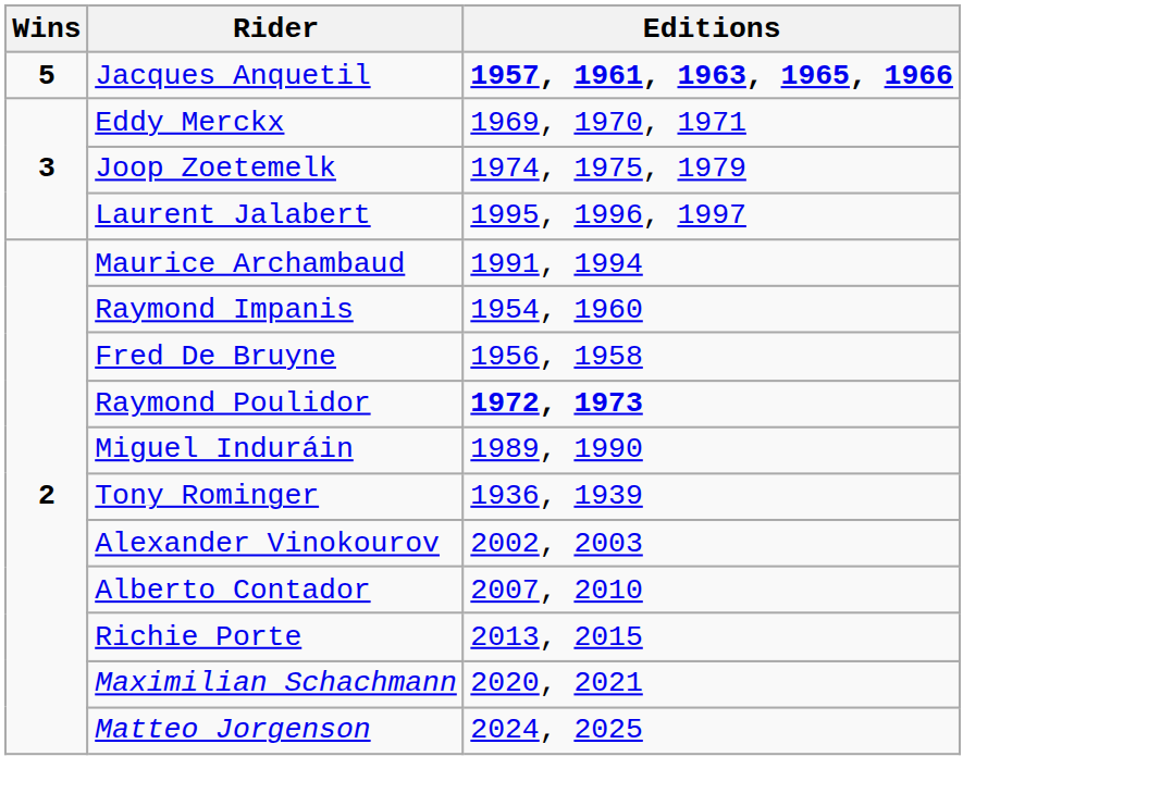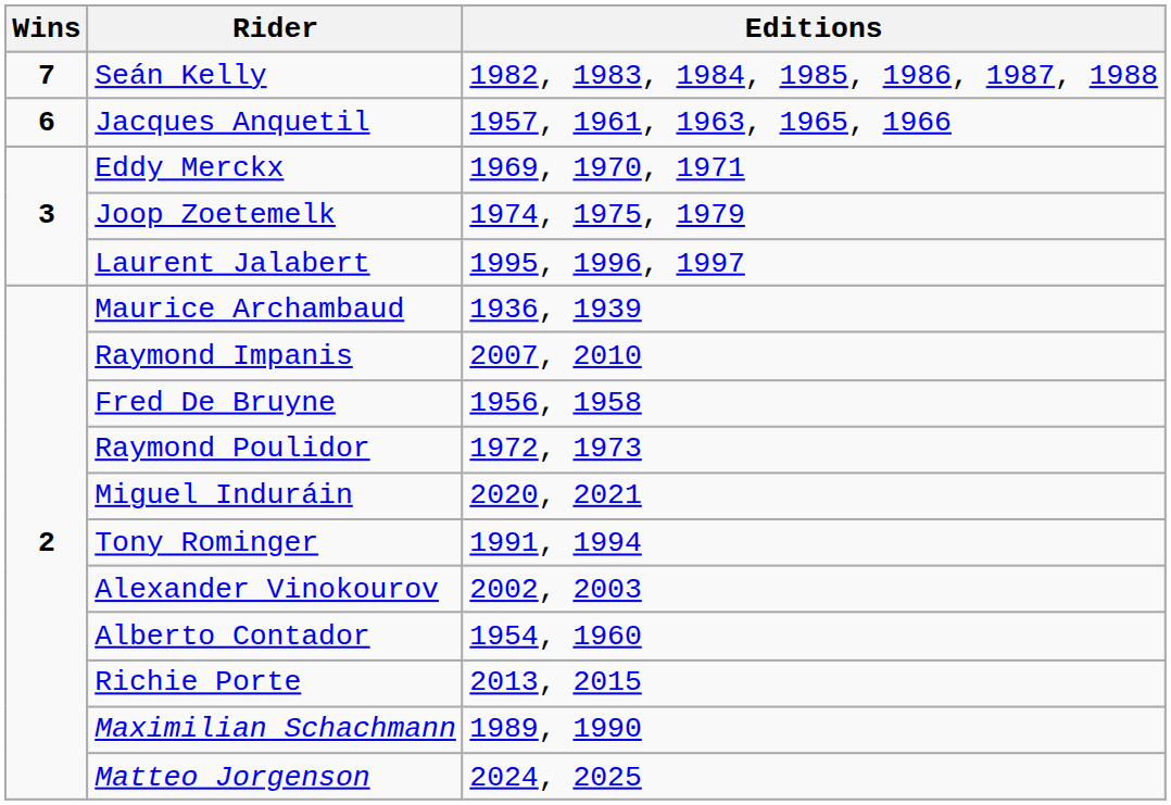 <table class="wikitable">
 <tr>
 <th>Wins</th>
 <th>Rider</th>
 <th>Editions</th>
 </tr>
 <tr>
-<td align=center><strong>5</strong></td>
+<td align=center><strong>7</strong></td>
+<td> <a href='#'>Seán Kelly</a></td>
+<td><a href='#'>1982</a>, <a href='#'>1983</a>, <a href='#'>1984</a>, <a href='#'>1985</a>, <a href='#'>1986</a>, <a href='#'>1987</a>, <a href='#'>1988</a></td>
+</tr>
+<tr>
+<td align=center><strong>6</strong></td>
 <td> <a href='#'>Jacques Anquetil</a></td>
-<td><strong><a href='#'>1957</a>, <a href='#'>1961</a>, <a href='#'>1963</a>, <a href='#'>1965</a>, <a href='#'>1966</a></strong></td>
+<td><a href='#'>1957</a>, <a href='#'>1961</a>, <a href='#'>1963</a>, <a href='#'>1965</a>, <a href='#'>1966</a></td>
 </tr>
 <tr>
 <td align=center rowspan= 3><strong>3</strong></td>
 <td> <a href='#'>Eddy Merckx</a></td>
 <td><a href='#'>1969</a>, <a href='#'>1970</a>, <a href='#'>1971</a></td>
 </tr>
 <tr>
 <td> <a href='#'>Joop Zoetemelk</a></td>
 <td><a href='#'>1974</a>, <a href='#'>1975</a>, <a href='#'>1979</a></td>
 </tr>
 <tr>
 <td> <a href='#'>Laurent Jalabert</a></td>
 <td><a href='#'>1995</a>, <a href='#'>1996</a>, <a href='#'>1997</a></td>
 </tr>
 <tr>
 <td align=center rowspan= 11><strong>2</strong></td>
 <td> <a href='#'>Maurice Archambaud</a></td>
-<td><a href='#'>1991</a>, <a href='#'>1994</a></td>
+<td><a href='#'>1936</a>, <a href='#'>1939</a></td>
 </tr>
 <tr>
 <td> <a href='#'>Raymond Impanis</a></td>
-<td><a href='#'>1954</a>, <a href='#'>1960</a></td>
+<td><a href='#'>2007</a>, <a href='#'>2010</a></td>
 </tr>
 <tr>
 <td> <a href='#'>Fred De Bruyne</a></td>
 <td><a href='#'>1956</a>, <a href='#'>1958</a></td>
 </tr>
 <tr>
 <td> <a href='#'>Raymond Poulidor</a></td>
-<td><strong><a href='#'>1972</a>, <a href='#'>1973</a></strong></td>
+<td><a href='#'>1972</a>, <a href='#'>1973</a></td>
 </tr>
 <tr>
 <td> <a href='#'>Miguel Induráin</a></td>
-<td><a href='#'>1989</a>, <a href='#'>1990</a></td>
+<td><a href='#'>2020</a>, <a href='#'>2021</a></td>
 </tr>
 <tr>
 <td> <a href='#'>Tony Rominger</a></td>
-<td><a href='#'>1936</a>, <a href='#'>1939</a></td>
+<td><a href='#'>1991</a>, <a href='#'>1994</a></td>
 </tr>
 <tr>
 <td> <a href='#'>Alexander Vinokourov</a></td>
 <td><a href='#'>2002</a>, <a href='#'>2003</a></td>
 </tr>
 <tr>
 <td><em></em> <a href='#'>Alberto Contador</a></td>
-<td><a href='#'>2007</a>, <a href='#'>2010</a></td>
+<td><a href='#'>1954</a>, <a href='#'>1960</a></td>
 </tr>
 <tr>
 <td> <a href='#'>Richie Porte</a></td>
 <td><a href='#'>2013</a>, <a href='#'>2015</a></td>
 </tr>
 <tr>
 <td> <em><a href='#'>Maximilian Schachmann</a></em></td>
-<td><a href='#'>2020</a>, <a href='#'>2021</a></td>
+<td><a href='#'>1989</a>, <a href='#'>1990</a></td>
 </tr>
 <tr>
 <td> <em><a href='#'>Matteo Jorgenson</a></em></td>
 <td><a href='#'>2024</a>, <a href='#'>2025</a></td>
 </tr>
 </table>
